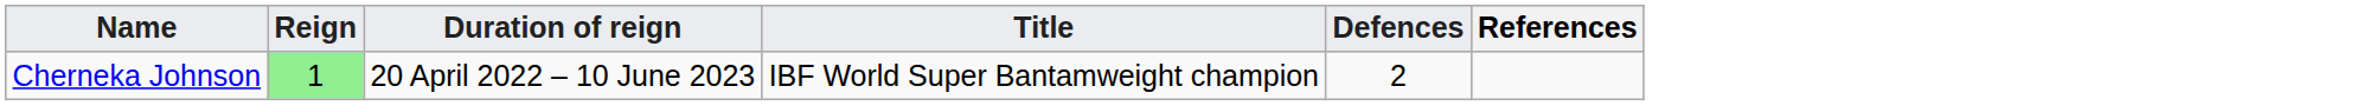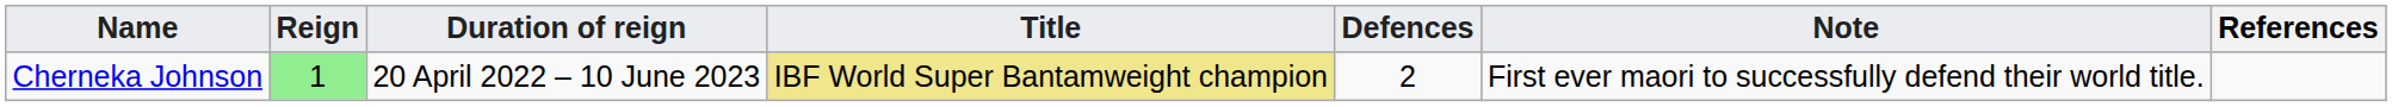 <table class="wikitable" style="font-weight:bold; text-align:center;">
 <tr>
 <th style="vertical-align:middle; background-color:#EAECF0; color:#202122;">Name</th>
 <th style="vertical-align:middle; background-color:#EAECF0; color:#202122;">Reign</th>
 <th style="vertical-align:middle; background-color:#EAECF0; color:#202122;">Duration of reign</th>
 <th style="vertical-align:middle; background-color:#EAECF0; color:#202122;">Title</th>
 <th style="vertical-align:middle; background-color:#EAECF0; color:#202122;">Defences</th>
+<th style="vertical-align:middle; background-color:#EAECF0; color:#202122;">Note</th>
 <th>References</th>
 </tr>
 <tr style="font-weight:normal;">
 <td><a href='#'>Cherneka Johnson</a></td>
 <td style="background: lightgreen;">1</td>
 <td>20 April 2022 – 10 June 2023</td>
-<td>IBF World Super Bantamweight champion</td>
+<td style="background: khaki;">IBF World Super Bantamweight champion</td>
 <td>2</td>
+<td>First ever maori to successfully defend their world title.</td>
 <td></td>
 </tr>
 </table>
